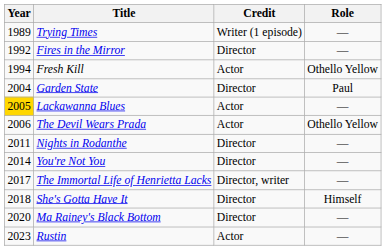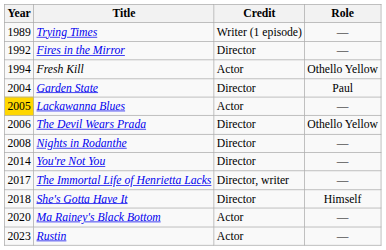 <table class="wikitable">
 <tr>
 <th width="33">Year</th>
 <th>Title</th>
 <th>Credit</th>
 <th>Role</th>
 </tr>
 <tr>
 <td align="center">1989</td>
 <td><em><a href='#'>Trying Times</a></em></td>
 <td>Writer (1 episode)</td>
 <td align="center">—</td>
 </tr>
 <tr>
 <td align="center">1992</td>
 <td><em><a href='#'>Fires in the Mirror</a></em></td>
 <td>Director</td>
 <td align="center">—</td>
 </tr>
 <tr>
 <td align="center">1994</td>
 <td><em>Fresh Kill</em></td>
 <td>Actor</td>
 <td align="center">Othello Yellow</td>
 </tr>
 <tr>
 <td align="center">2004</td>
 <td><em><a href='#'>Garden State</a></em></td>
 <td>Director</td>
 <td align="center">Paul</td>
 </tr>
 <tr>
 <td align="center" style="background: gold;">2005</td>
 <td><em><a href='#'>Lackawanna Blues</a></em></td>
 <td>Actor</td>
 <td align="center">—</td>
 </tr>
 <tr>
 <td align="center">2006</td>
 <td><em><a href='#'>The Devil Wears Prada</a></em></td>
-<td>Actor</td>
+<td>Director</td>
 <td align="center">Othello Yellow</td>
 </tr>
 <tr>
-<td align="center">2011</td>
+<td align="center">2008</td>
 <td><em><a href='#'>Nights in Rodanthe</a></em></td>
 <td>Director</td>
 <td align="center">—</td>
 </tr>
 <tr>
 <td align="center">2014</td>
 <td><em><a href='#'>You're Not You</a></em></td>
 <td>Director</td>
 <td align="center">—</td>
 </tr>
 <tr>
 <td align="center">2017</td>
 <td><em><a href='#'>The Immortal Life of Henrietta Lacks</a></em></td>
 <td>Director, writer</td>
 <td align="center">—</td>
 </tr>
 <tr>
 <td align="center">2018</td>
 <td><em><a href='#'>She's Gotta Have It</a></em></td>
 <td>Director</td>
 <td align="center">Himself</td>
 </tr>
 <tr>
 <td align="center">2020</td>
 <td><em><a href='#'>Ma Rainey's Black Bottom</a></em></td>
-<td>Director</td>
+<td>Actor</td>
 <td align="center">—</td>
 </tr>
 <tr>
 <td align="center">2023</td>
 <td><em><a href='#'>Rustin</a></em></td>
 <td>Actor</td>
 <td align="center">—</td>
 </tr>
 </table>
